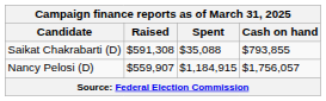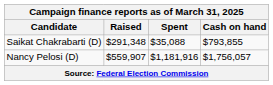 <table class="wikitable sortable">
 <tr>
 <th colspan=4>Campaign finance reports as of March 31, 2025</th>
 </tr>
 <tr style="text-align:center;">
 <th>Candidate</th>
 <th>Raised</th>
 <th>Spent</th>
 <th>Cash on hand</th>
 </tr>
 <tr>
 <td>Saikat Chakrabarti (D)</td>
-<td>$591,308</td>
+<td>$291,348</td>
 <td>$35,088</td>
 <td>$793,855</td>
 </tr>
 <tr>
 <td>Nancy Pelosi (D)</td>
 <td>$559,907</td>
-<td>$1,184,915</td>
+<td>$1,181,916</td>
 <td>$1,756,057</td>
 </tr>
 <tr>
 <th colspan="4"><small>Source: <a href='#'>Federal Election Commission</a></small></th>
 </tr>
 </table>
